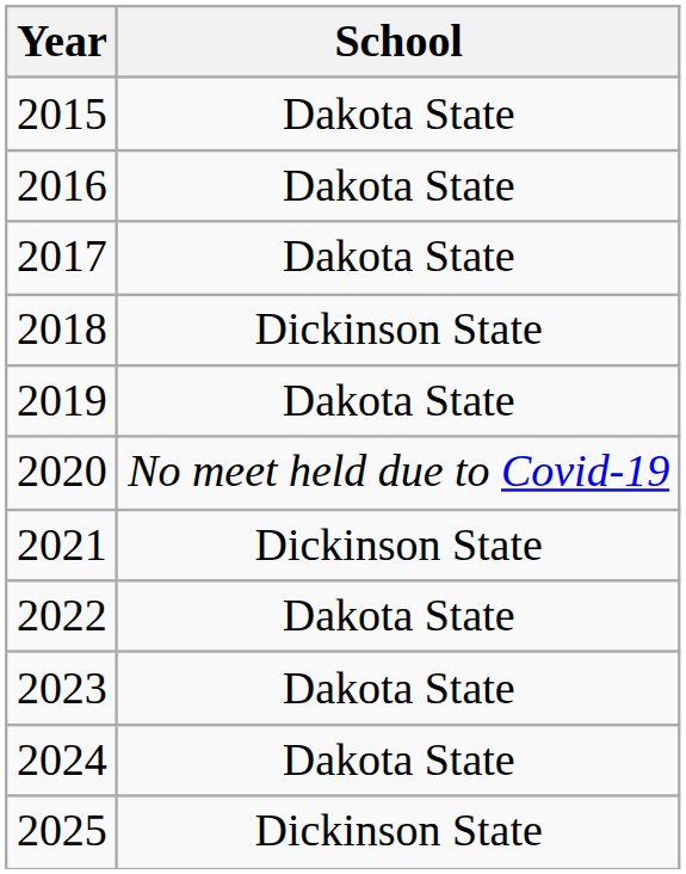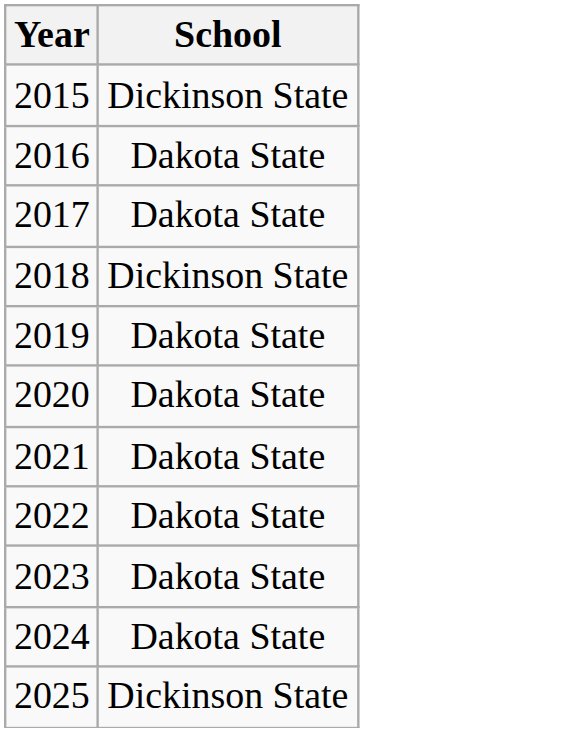 <table class="wikitable" style="text-align:center">
 <tr>
 <th>Year</th>
 <th>School</th>
 </tr>
 <tr>
 <td>2015</td>
-<td>Dakota State</td>
+<td>Dickinson State</td>
 </tr>
 <tr>
 <td>2016</td>
 <td>Dakota State</td>
 </tr>
 <tr>
 <td>2017</td>
 <td>Dakota State</td>
 </tr>
 <tr>
 <td>2018</td>
 <td>Dickinson State</td>
 </tr>
 <tr>
 <td>2019</td>
 <td>Dakota State</td>
 </tr>
 <tr>
 <td>2020</td>
-<td><em>No meet held due to <a href='#'>Covid-19</a></em></td>
+<td>Dakota State</td>
 </tr>
 <tr>
 <td>2021</td>
-<td>Dickinson State</td>
+<td>Dakota State</td>
 </tr>
 <tr>
 <td>2022</td>
 <td>Dakota State</td>
 </tr>
 <tr>
 <td>2023</td>
 <td>Dakota State</td>
 </tr>
 <tr>
 <td>2024</td>
 <td>Dakota State</td>
 </tr>
 <tr>
 <td>2025</td>
 <td>Dickinson State</td>
 </tr>
 </table>
